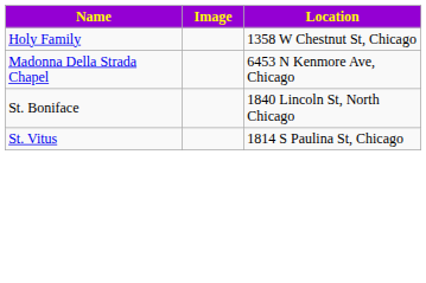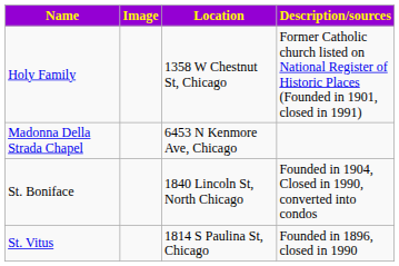 <table class="wikitable sortable" style="width:75%">
 <tr>
 <th style="background:darkviolet; color:yellow;" width="30%"><strong>Name</strong></th>
 <th style="background:darkviolet; color:yellow;" width="10%"><strong>Image</strong></th>
 <th style="background:darkviolet; color:yellow;" width="30%"><strong>Location</strong></th>
+<th style="background:darkviolet; color:yellow;" width="30%"><strong>Description/sources</strong></th>
 </tr>
 <tr>
 <td><a href='#'>Holy Family</a></td>
 <td></td>
 <td>1358 W Chestnut St, Chicago</td>
+<td>Former Catholic church listed on <a href='#'>National Register of Historic Places</a> (Founded in 1901, closed in 1991)</td>
 </tr>
 <tr>
 <td><a href='#'>Madonna Della Strada Chapel</a></td>
 <td></td>
 <td>6453 N Kenmore Ave, Chicago</td>
+<td></td>
 </tr>
 <tr>
 <td>St. Boniface</td>
 <td></td>
 <td>1840 Lincoln St, North Chicago</td>
+<td>Founded in 1904, Closed in 1990, converted into condos</td>
 </tr>
 <tr>
 <td><a href='#'>St. Vitus</a></td>
 <td></td>
 <td>1814 S Paulina St, Chicago</td>
+<td>Founded in 1896, closed in 1990</td>
 </tr>
 </table>
